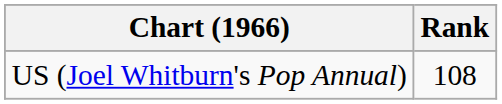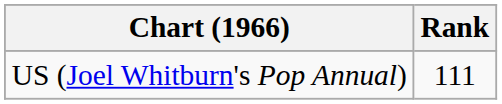 <table class="wikitable">
 <tr>
 <th>Chart (1966)</th>
 <th style="text-align:center;">Rank</th>
 </tr>
 <tr>
 <td>US (<a href='#'>Joel Whitburn</a>'s <em>Pop Annual</em>)</td>
-<td style="text-align:center;">108</td>
+<td style="text-align:center;">111</td>
 </tr>
 </table>
